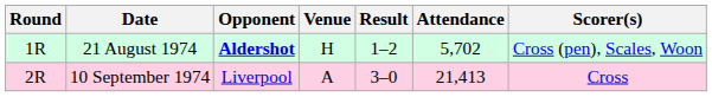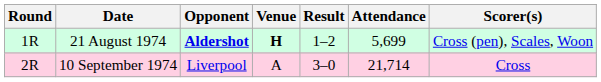 <table class="wikitable sortable" style="text-align:center;">
 <tr>
 <th>Round</th>
 <th>Date</th>
 <th>Opponent</th>
 <th>Venue</th>
 <th>Result</th>
 <th>Attendance</th>
 <th>Scorer(s)</th>
 </tr>
 <tr style="background:#d0ffe3;">
 <td>1R</td>
 <td>21 August 1974</td>
 <td><strong><a href='#'>Aldershot</a></strong></td>
-<td>H</td>
+<td><strong>H</strong></td>
 <td>1–2</td>
-<td>5,702</td>
+<td>5,699</td>
 <td><a href='#'>Cross</a> (<a href='#'>pen</a>), <a href='#'>Scales</a>, <a href='#'>Woon</a></td>
 </tr>
 <tr style="background:#ffd0e3;">
 <td>2R</td>
 <td>10 September 1974</td>
 <td><a href='#'>Liverpool</a></td>
 <td>A</td>
 <td>3–0</td>
-<td>21,413</td>
+<td>21,714</td>
 <td><a href='#'>Cross</a></td>
 </tr>
 </table>
